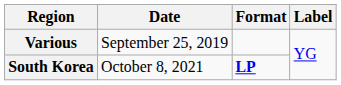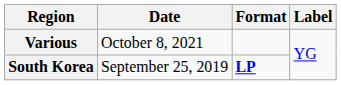 <table class="wikitable plainrowheaders">
 <tr>
 <th>Region</th>
 <th>Date</th>
 <th>Format</th>
 <th>Label</th>
 </tr>
 <tr>
 <th scope="row">Various</th>
-<td>September 25, 2019</td>
+<td>October 8, 2021</td>
 <td></td>
 <td rowspan="2"><a href='#'>YG</a></td>
 </tr>
 <tr>
 <th scope="row">South Korea</th>
-<td>October 8, 2021</td>
+<td>September 25, 2019</td>
 <td><strong><a href='#'>LP</a></strong></td>
 </tr>
 </table>
